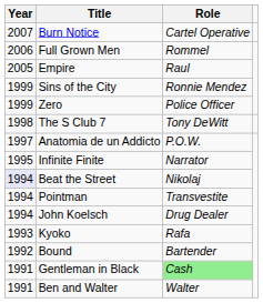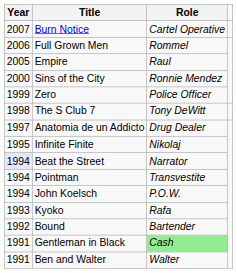 <table class="wikitable sortable">
 <tr>
 <th>Year</th>
 <th>Title</th>
 <th>Role</th>
 </tr>
 <tr>
 <td>2007</td>
 <td><a href='#'>Burn Notice</a></td>
 <td><em>Cartel Operative</em></td>
 <td></td>
 </tr>
 <tr>
 <td>2006</td>
 <td>Full Grown Men</td>
 <td><em>Rommel</em></td>
 </tr>
 <tr>
 <td>2005</td>
 <td>Empire</td>
 <td><em>Raul</em></td>
 </tr>
 <tr>
-<td>1999</td>
+<td>2000</td>
 <td>Sins of the City</td>
 <td><em>Ronnie Mendez</em></td>
 </tr>
 <tr>
 <td>1999</td>
 <td>Zero</td>
 <td><em>Police Officer</em></td>
 </tr>
 <tr>
 <td>1998</td>
 <td>The S Club 7</td>
 <td><em>Tony DeWitt</em></td>
 <td></td>
 </tr>
 <tr>
 <td>1997</td>
 <td>Anatomia de un Addicto</td>
-<td><em>P.O.W.</em></td>
+<td><em>Drug Dealer</em></td>
 </tr>
 <tr>
 <td>1995</td>
 <td>Infinite Finite</td>
-<td><em>Narrator</em></td>
+<td><em>Nikolaj</em></td>
 </tr>
 <tr>
 <td style="background: lavender;">1994</td>
 <td>Beat the Street</td>
-<td><em>Nikolaj</em></td>
+<td><em>Narrator</em></td>
 </tr>
 <tr>
 <td>1994</td>
 <td>Pointman</td>
 <td><em>Transvestite</em></td>
 </tr>
 <tr>
 <td>1994</td>
 <td>John Koelsch</td>
-<td><em>Drug Dealer</em></td>
+<td><em>P.O.W.</em></td>
 </tr>
 <tr>
 <td>1993</td>
 <td>Kyoko</td>
 <td><em>Rafa</em></td>
 </tr>
 <tr>
 <td>1992</td>
 <td>Bound</td>
 <td><em>Bartender</em></td>
 </tr>
 <tr>
 <td>1991</td>
 <td>Gentleman in Black</td>
 <td style="background: lightgreen;"><em>Cash</em></td>
 </tr>
 <tr>
 <td>1991</td>
 <td>Ben and Walter</td>
 <td><em>Walter</em></td>
 </tr>
 </table>
